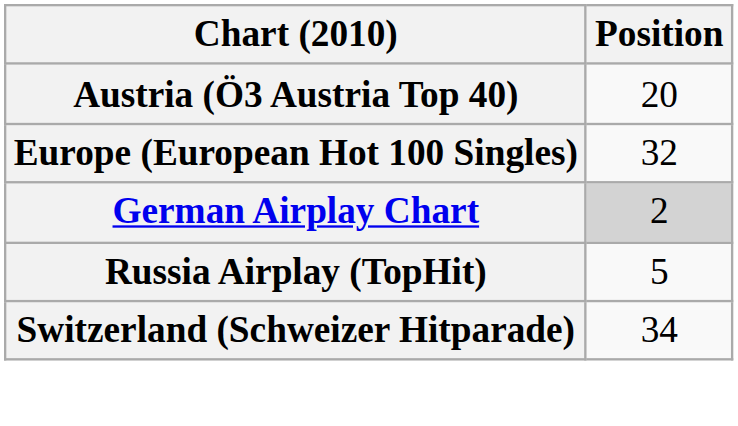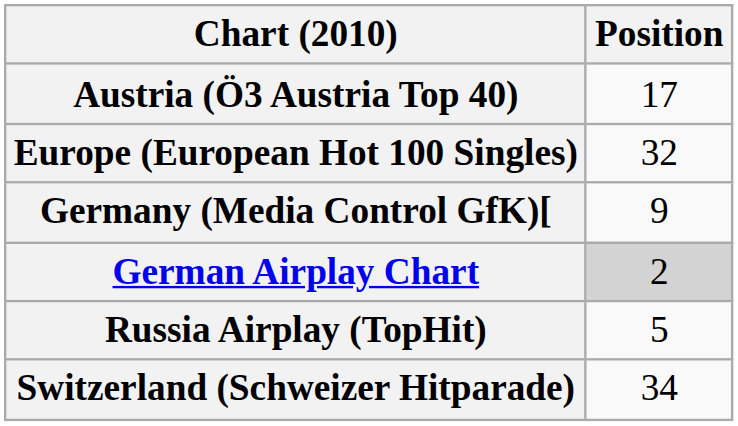 <table class="wikitable plainrowheaders" style="text-align:center">
 <tr>
 <th>Chart (2010)</th>
 <th>Position</th>
 </tr>
 <tr>
 <th scope="row">Austria (Ö3 Austria Top 40)</th>
-<td style="text-align:center;">20</td>
+<td style="text-align:center;">17</td>
 </tr>
 <tr>
 <th scope="row">Europe (European Hot 100 Singles)</th>
 <td style="text-align:center;">32</td>
+</tr>
+<tr>
+<th scope="row">Germany (Media Control GfK)[</th>
+<td style="text-align:center;">9</td>
 </tr>
 <tr>
 <th scope="row"><a href='#'>German Airplay Chart</a></th>
 <td align="center" style="background: lightgrey;">2</td>
 </tr>
 <tr>
 <th scope="row">Russia Airplay (TopHit)</th>
 <td style="text-align:center;">5</td>
 </tr>
 <tr>
 <th scope="row">Switzerland (Schweizer Hitparade)</th>
 <td style="text-align:center;">34</td>
 </tr>
 </table>
